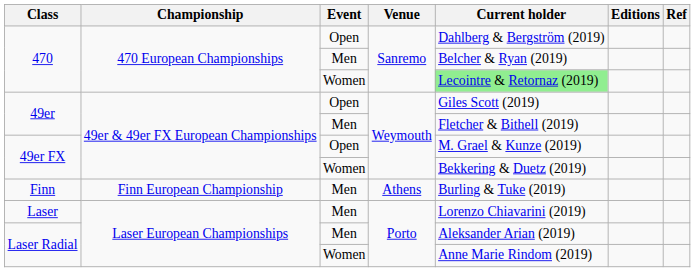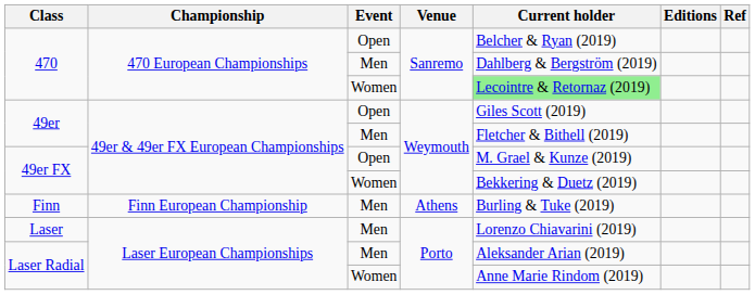 <table class="wikitable sortable" style="text-align:center;">
 <tr>
 <th>Class</th>
 <th>Championship</th>
 <th>Event</th>
 <th>Venue</th>
 <th>Current holder</th>
 <th>Editions</th>
 <th>Ref</th>
 </tr>
 <tr>
 <td rowspan=3><a href='#'>470</a></td>
 <td rowspan=3><a href='#'>470 European Championships</a></td>
 <td>Open</td>
 <td rowspan="3"> <a href='#'>Sanremo</a></td>
-<td align="left"> <a href='#'>Dahlberg</a> & <a href='#'>Bergström</a> (2019)</td>
+<td align=left> <a href='#'>Belcher</a> & <a href='#'>Ryan</a> (2019)</td>
 <td></td>
 <td></td>
 </tr>
 <tr>
 <td>Men</td>
-<td align=left> <a href='#'>Belcher</a> & <a href='#'>Ryan</a> (2019)</td>
+<td align="left"> <a href='#'>Dahlberg</a> & <a href='#'>Bergström</a> (2019)</td>
 <td></td>
 <td></td>
 </tr>
 <tr>
 <td>Women</td>
 <td align="left" style="background: lightgreen;"> <a href='#'>Lecointre</a> & <a href='#'>Retornaz</a> (2019)</td>
 <td></td>
 <td></td>
 </tr>
 <tr>
 <td rowspan=2><a href='#'>49er</a></td>
 <td rowspan="4"><a href='#'>49er & 49er FX European Championships</a></td>
 <td>Open</td>
 <td rowspan="4"> <a href='#'>Weymouth</a></td>
 <td align=left> <a href='#'>Giles Scott</a> (2019)</td>
 <td></td>
 <td></td>
 </tr>
 <tr>
 <td>Men</td>
 <td align="left"> <a href='#'>Fletcher</a> & <a href='#'>Bithell</a> (2019)</td>
 <td></td>
 <td></td>
 </tr>
 <tr>
 <td rowspan=2><a href='#'>49er FX</a></td>
 <td>Open</td>
 <td align="left"> <a href='#'>M. Grael</a> & <a href='#'>Kunze</a> (2019)</td>
 <td></td>
 <td></td>
 </tr>
 <tr>
 <td>Women</td>
 <td align="left"> <a href='#'>Bekkering</a> & <a href='#'>Duetz</a> (2019)</td>
 <td></td>
 <td></td>
 </tr>
 <tr>
 <td><a href='#'>Finn</a></td>
 <td><a href='#'>Finn European Championship</a></td>
 <td>Men</td>
 <td> <a href='#'>Athens</a></td>
 <td align=left> <a href='#'>Burling</a> & <a href='#'>Tuke</a> (2019)</td>
 <td></td>
 <td></td>
 </tr>
 <tr>
 <td><a href='#'>Laser</a></td>
 <td rowspan="3"><a href='#'>Laser European Championships</a></td>
 <td>Men</td>
 <td rowspan="3"> <a href='#'>Porto</a></td>
 <td align=left> <a href='#'>Lorenzo Chiavarini</a> (2019)</td>
 <td></td>
 <td></td>
 </tr>
 <tr>
 <td rowspan=2><a href='#'>Laser Radial</a></td>
 <td>Men</td>
 <td align="left"> <a href='#'>Aleksander Arian</a> (2019)</td>
 <td></td>
 <td></td>
 </tr>
 <tr>
 <td>Women</td>
 <td align="left"> <a href='#'>Anne Marie Rindom</a> (2019)</td>
 <td></td>
 <td></td>
 </tr>
 </table>
